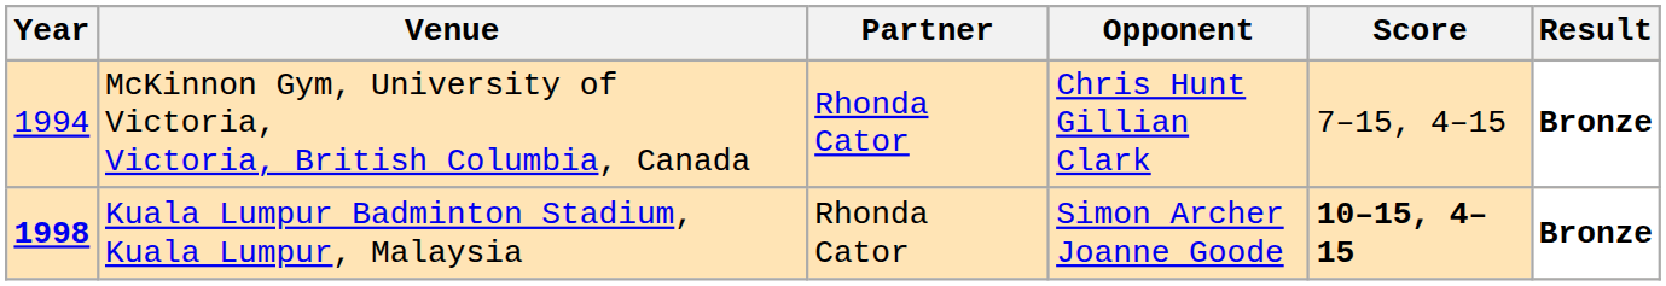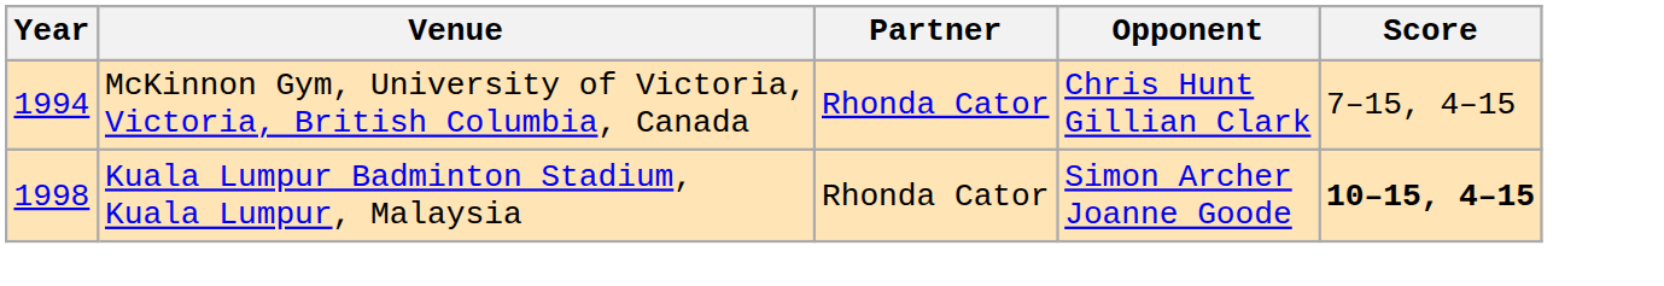 <table class="sortable wikitable" style="font-size: 90%;">
 <tr>
 <th>Year</th>
 <th>Venue</th>
 <th>Partner</th>
 <th>Opponent</th>
 <th>Score</th>
-<th>Result</th>
 </tr>
 <tr style="background:#FFE4B5">
 <td align="center"><a href='#'>1994</a></td>
 <td align="left">McKinnon Gym, University of Victoria,<br><a href='#'>Victoria, British Columbia</a>, Canada</td>
 <td align="left"> <a href='#'>Rhonda Cator</a></td>
 <td align="left"> <a href='#'>Chris Hunt</a> <br>  <a href='#'>Gillian Clark</a></td>
 <td align="left">7–15, 4–15</td>
-<td style="text-align:left; background:white"> <strong>Bronze</strong></td>
 </tr>
 <tr style="background:#FFE4B5">
-<td align="center"><strong><a href='#'>1998</a></strong></td>
+<td align="center"><a href='#'>1998</a></td>
 <td align="left"><a href='#'>Kuala Lumpur Badminton Stadium</a>,<br><a href='#'>Kuala Lumpur</a>, Malaysia</td>
 <td align="left"> Rhonda Cator</td>
 <td align="left"> <a href='#'>Simon Archer</a> <br>  <a href='#'>Joanne Goode</a></td>
 <td align="left"><strong>10–15, 4–15</strong></td>
-<td style="text-align:left; background:white"> <strong>Bronze</strong></td>
 </tr>
 </table>
